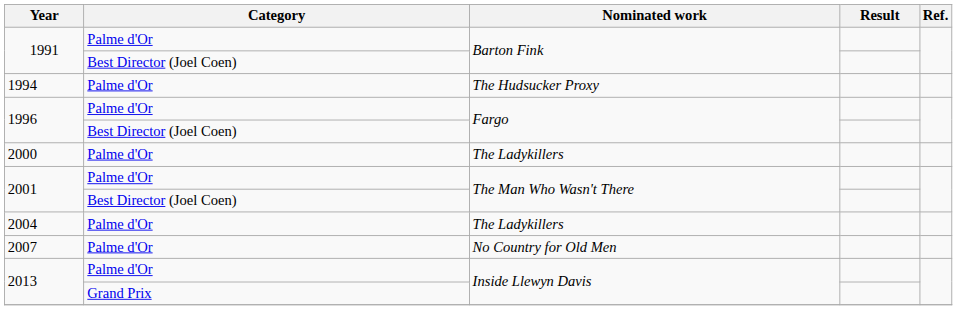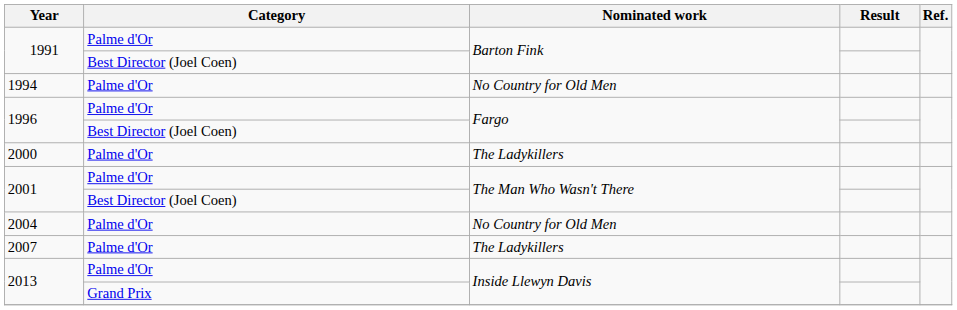 <table class="wikitable unsortable">
 <tr>
 <th scope="col" style="width:5em;">Year</th>
 <th scope="col" style="width:26em;">Category</th>
 <th scope="col" style="width:25em;">Nominated work</th>
 <th scope="col" style="width:5em;">Result</th>
 <th class=unsortable>Ref.</th>
 </tr>
 <tr>
 <td style="text-align:center;", rowspan=2>1991</td>
 <td><a href='#'>Palme d'Or</a></td>
 <td rowspan=2><em>Barton Fink</em></td>
 <td></td>
 <td rowspan=2></td>
 </tr>
 <tr>
 <td><a href='#'>Best Director</a> (Joel Coen)</td>
 <td></td>
 </tr>
 <tr>
 <td>1994</td>
 <td><a href='#'>Palme d'Or</a></td>
-<td><em>The Hudsucker Proxy</em></td>
+<td><em>No Country for Old Men</em></td>
 <td></td>
 </tr>
 <tr>
 <td rowspan=2>1996</td>
 <td><a href='#'>Palme d'Or</a></td>
 <td rowspan=2><em>Fargo</em></td>
 <td></td>
 <td rowspan=2></td>
 </tr>
 <tr>
 <td><a href='#'>Best Director</a> (Joel Coen)</td>
 <td></td>
 </tr>
 <tr>
 <td>2000</td>
 <td><a href='#'>Palme d'Or</a></td>
 <td><em>The Ladykillers</em></td>
 <td></td>
 <td></td>
 </tr>
 <tr>
 <td rowspan=2>2001</td>
 <td><a href='#'>Palme d'Or</a></td>
 <td rowspan=2><em>The Man Who Wasn't There</em></td>
 <td></td>
 <td rowspan=2></td>
 </tr>
 <tr>
 <td><a href='#'>Best Director</a> (Joel Coen)</td>
 <td></td>
 </tr>
 <tr>
 <td>2004</td>
 <td><a href='#'>Palme d'Or</a></td>
-<td><em>The Ladykillers</em></td>
+<td><em>No Country for Old Men</em></td>
 <td></td>
 <td></td>
 </tr>
 <tr>
 <td>2007</td>
 <td><a href='#'>Palme d'Or</a></td>
-<td><em>No Country for Old Men</em></td>
+<td><em>The Ladykillers</em></td>
 <td></td>
 <td></td>
 </tr>
 <tr>
 <td rowspan=2>2013</td>
 <td><a href='#'>Palme d'Or</a></td>
 <td rowspan=2><em>Inside Llewyn Davis</em></td>
 <td></td>
 <td rowspan=2></td>
 </tr>
 <tr>
 <td><a href='#'>Grand Prix</a></td>
 <td></td>
 </tr>
 <tr>
 </tr>
 </table>
